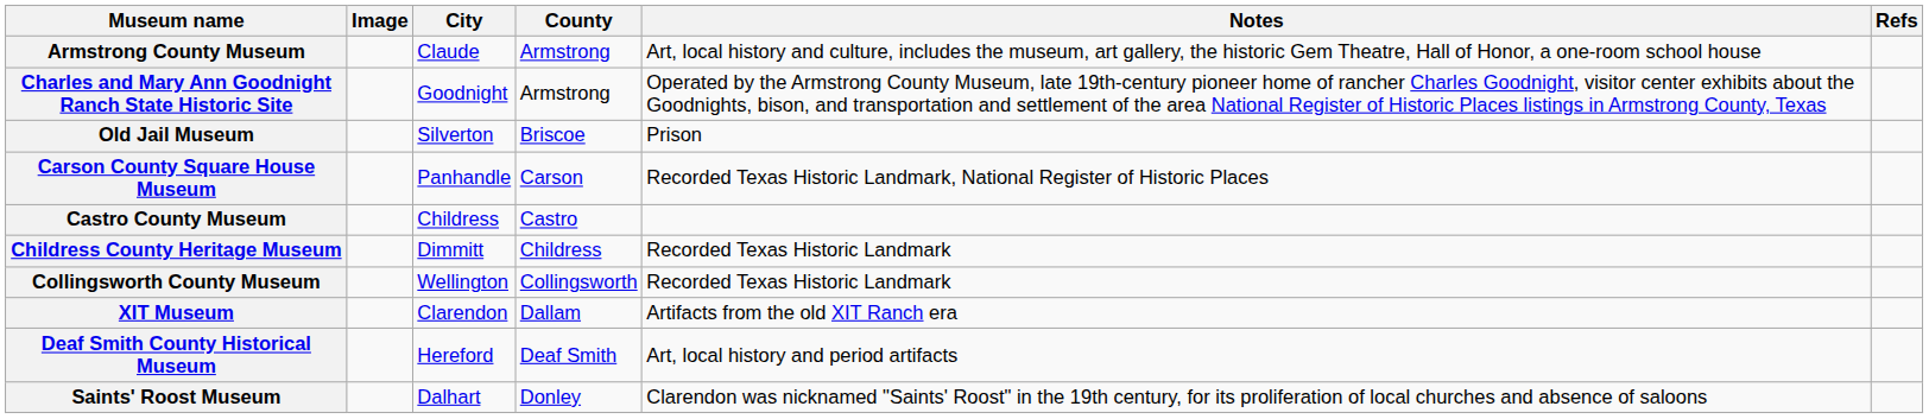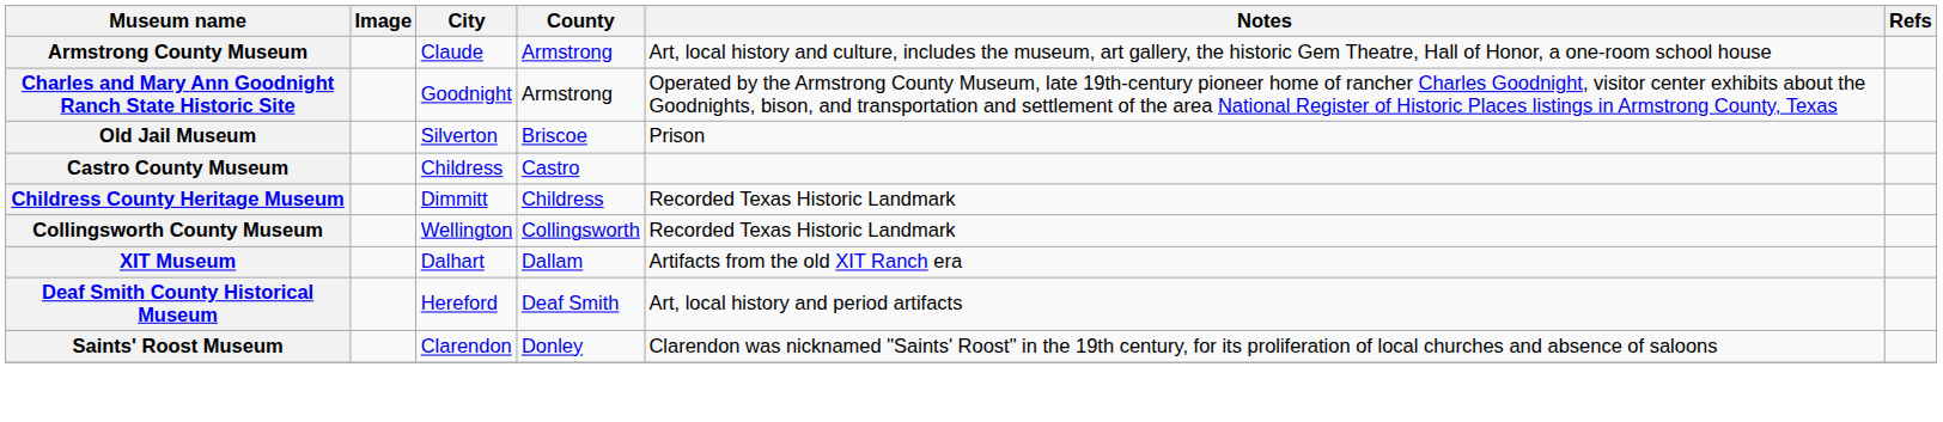 <table class="wikitable sortable plainrowheaders">
 <tr>
 <th scope="col">Museum name</th>
 <th scope="col"  class="unsortable">Image</th>
 <th scope="col">City</th>
 <th scope="col">County</th>
 <th scope="col">Notes</th>
 <th scope="col" class="unsortable">Refs</th>
 </tr>
 <tr>
 <th scope="row">Armstrong County Museum</th>
 <td></td>
 <td><a href='#'>Claude</a></td>
 <td><a href='#'>Armstrong</a></td>
 <td>Art, local history and culture, includes the museum, art gallery, the historic Gem Theatre, Hall of Honor, a one-room school house</td>
 <td align="center"></td>
 </tr>
 <tr>
 <th scope="row"><a href='#'>Charles and Mary Ann Goodnight Ranch State Historic Site</a></th>
 <td></td>
 <td><a href='#'>Goodnight</a></td>
 <td>Armstrong</td>
 <td>Operated by the Armstrong County Museum, late 19th-century pioneer home of rancher <a href='#'>Charles Goodnight</a>, visitor center exhibits about the Goodnights, bison, and transportation and settlement of the area <a href='#'>National Register of Historic Places listings in Armstrong County, Texas</a></td>
 <td align="center"></td>
 </tr>
 <tr>
 <th scope="row">Old Jail Museum</th>
 <td></td>
 <td><a href='#'>Silverton</a></td>
 <td><a href='#'>Briscoe</a></td>
 <td>Prison</td>
 <td align="center"></td>
 </tr>
 <tr>
-<th scope="row"><a href='#'>Carson County Square House Museum</a></th>
-<td></td>
-<td><a href='#'>Panhandle</a></td>
-<td><a href='#'>Carson</a></td>
-<td>Recorded Texas Historic Landmark, National Register of Historic Places</td>
-<td align="center"></td>
-</tr>
-<tr>
 <th scope="row">Castro County Museum</th>
 <td></td>
 <td><a href='#'>Childress</a></td>
 <td><a href='#'>Castro</a></td>
 <td Local history></td>
 <td align="center"></td>
 </tr>
 <tr>
 <th scope="row"><a href='#'>Childress County Heritage Museum</a></th>
 <td></td>
 <td><a href='#'>Dimmitt</a></td>
 <td><a href='#'>Childress</a></td>
 <td>Recorded Texas Historic Landmark</td>
 <td align="center"></td>
 </tr>
 <tr>
 <th scope="row">Collingsworth County Museum</th>
 <td></td>
 <td><a href='#'>Wellington</a></td>
 <td><a href='#'>Collingsworth</a></td>
 <td>Recorded Texas Historic Landmark</td>
 <td align="center"></td>
 </tr>
 <tr>
 <th scope="row"><a href='#'>XIT Museum</a></th>
 <td></td>
-<td><a href='#'>Clarendon</a></td>
+<td><a href='#'>Dalhart</a></td>
 <td><a href='#'>Dallam</a></td>
 <td>Artifacts from the old <a href='#'>XIT Ranch</a> era</td>
 <td align="center"></td>
 </tr>
 <tr>
 <th scope="row"><a href='#'>Deaf Smith County Historical Museum</a></th>
 <td></td>
 <td><a href='#'>Hereford</a></td>
 <td><a href='#'>Deaf Smith</a></td>
 <td>Art, local history and period artifacts</td>
 <td align="center"></td>
 </tr>
 <tr>
 <th scope="row">Saints' Roost Museum</th>
 <td></td>
-<td><a href='#'>Dalhart</a></td>
+<td><a href='#'>Clarendon</a></td>
 <td><a href='#'>Donley</a></td>
 <td>Clarendon was nicknamed "Saints' Roost" in the 19th century, for its proliferation of local churches and absence of saloons</td>
 <td align="center"></td>
 </tr>
 <tr>
 </tr>
 </table>
